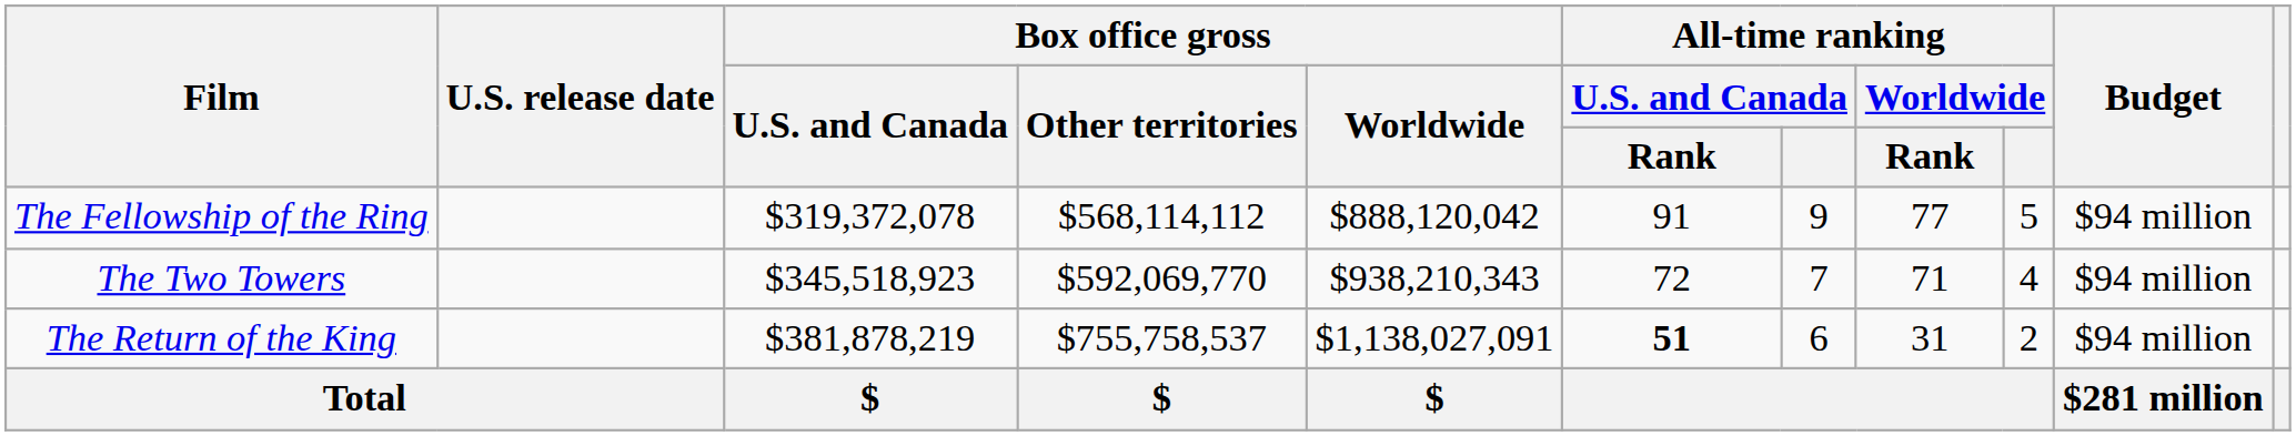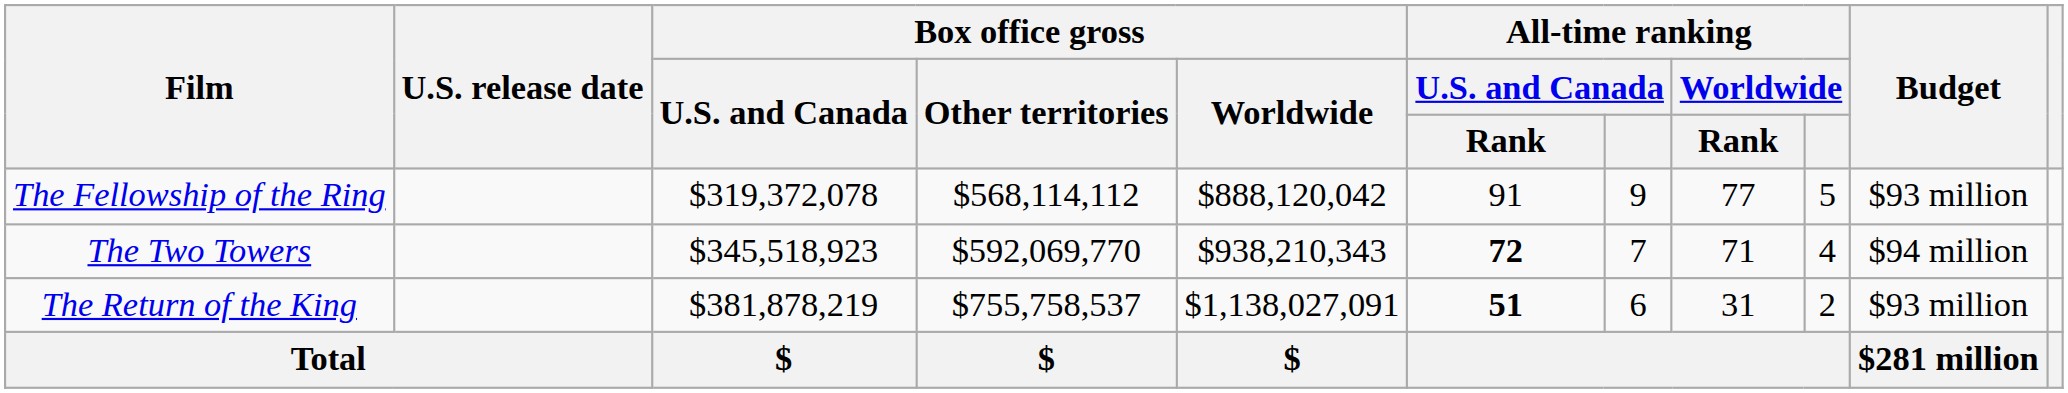 <table class="wikitable" style="text-align:center;">
 <tr>
 <th rowspan="3">Film</th>
 <th rowspan="3">U.S. release date</th>
 <th colspan="3">Box office gross</th>
 <th colspan="4">All-time ranking</th>
 <th rowspan="3">Budget</th>
 <th rowspan="3"></th>
 </tr>
 <tr>
 <th rowspan="2">U.S. and Canada</th>
 <th rowspan="2">Other territories</th>
 <th rowspan="2">Worldwide</th>
 <th colspan="2"><a href='#'>U.S. and Canada</a></th>
 <th colspan="2"><a href='#'>Worldwide</a></th>
 </tr>
 <tr>
 <th>Rank</th>
 <th></th>
 <th>Rank</th>
 <th></th>
 </tr>
 <tr>
 <td><em><a href='#'>The Fellowship of the Ring</a></em></td>
 <td></td>
 <td>$319,372,078</td>
 <td>$568,114,112</td>
 <td>$888,120,042</td>
 <td>91</td>
 <td>9</td>
 <td>77</td>
 <td>5</td>
-<td>$94 million</td>
+<td>$93 million</td>
 <td></td>
 </tr>
 <tr>
 <td><em><a href='#'>The Two Towers</a></em></td>
 <td></td>
 <td>$345,518,923</td>
 <td>$592,069,770</td>
 <td>$938,210,343</td>
-<td>72</td>
+<td><strong>72</strong></td>
 <td>7</td>
 <td>71</td>
 <td>4</td>
 <td>$94 million</td>
 <td></td>
 </tr>
 <tr>
 <td><em><a href='#'>The Return of the King</a></em></td>
 <td></td>
 <td>$381,878,219</td>
 <td>$755,758,537</td>
 <td>$1,138,027,091</td>
 <td><strong>51</strong></td>
 <td>6</td>
 <td>31</td>
 <td>2</td>
-<td>$94 million</td>
+<td>$93 million</td>
 <td></td>
 </tr>
 <tr>
 <th colspan="2">Total</th>
 <th>$</th>
 <th>$</th>
 <th>$</th>
 <th colspan="4"></th>
 <th>$281 million</th>
 <th></th>
 </tr>
 </table>
